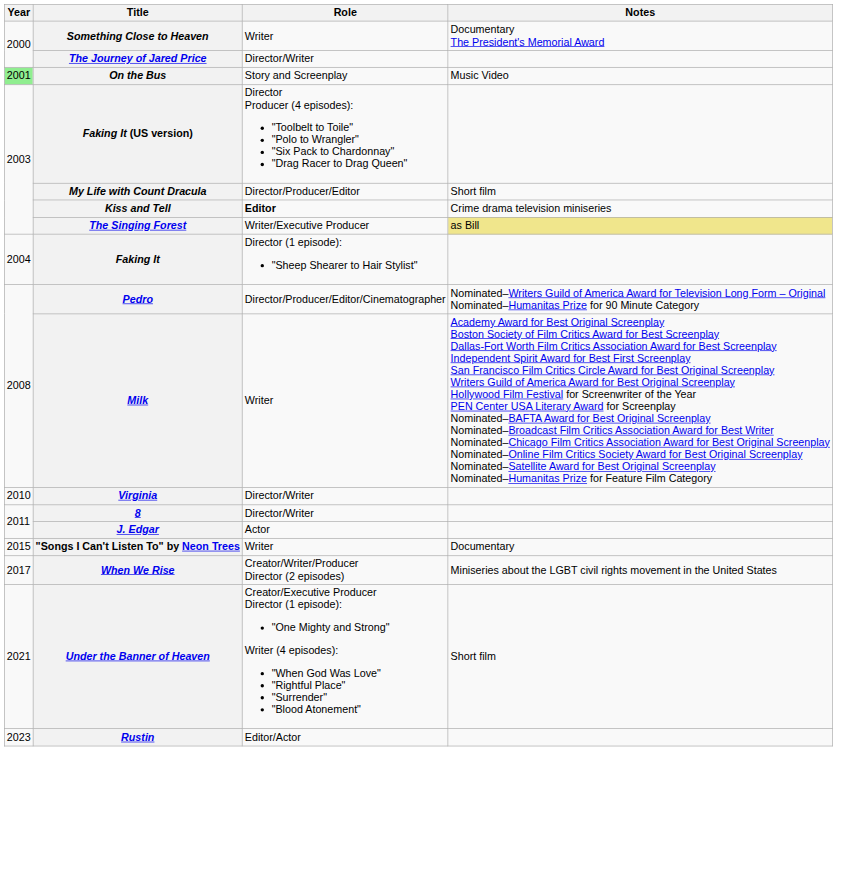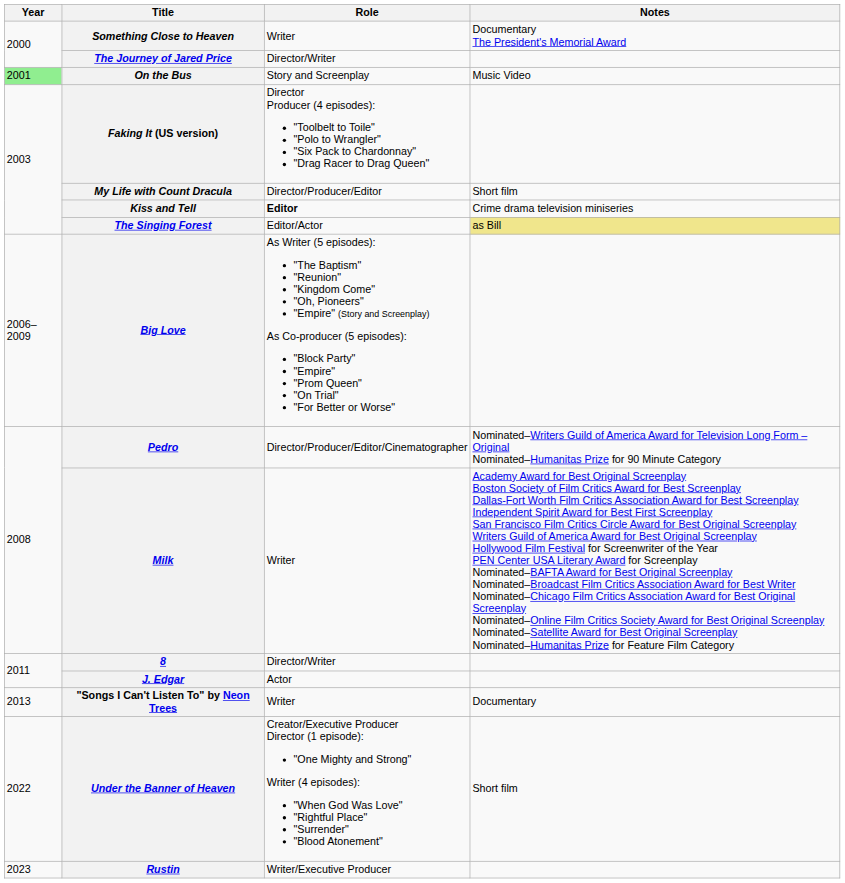 <table class="wikitable plainrowheaders sortable">
 <tr>
 <th scope="col">Year</th>
 <th scope="col">Title</th>
 <th scope="col">Role</th>
 <th scope="col" class="unsortable">Notes</th>
 </tr>
 <tr>
 <td rowspan=2>2000</td>
 <th scope="row"><em>Something Close to Heaven</em></th>
 <td>Writer</td>
 <td>Documentary<br><a href='#'>The President's Memorial Award</a></td>
 </tr>
 <tr>
 <th scope="row"><em><a href='#'>The Journey of Jared Price</a></em></th>
 <td>Director/Writer</td>
 <td></td>
 </tr>
 <tr>
 <td style="background: lightgreen;">2001</td>
 <th scope="row"><em>On the Bus</em></th>
 <td>Story and Screenplay</td>
 <td>Music Video</td>
 </tr>
 <tr>
 <td rowspan=4>2003</td>
 <th scope="row"><em>Faking It</em> (US version)</th>
 <td>Director<br>Producer (4 episodes):<ul><li>"Toolbelt to Toile"</li><li>"Polo to Wrangler"</li><li>"Six Pack to Chardonnay"</li><li>"Drag Racer to Drag Queen"</li></ul></td>
 <td></td>
 </tr>
 <tr>
 <th scope="row"><em>My Life with Count Dracula</em></th>
 <td>Director/Producer/Editor</td>
 <td>Short film</td>
 </tr>
 <tr>
 <th scope="row"><em>Kiss and Tell</em></th>
 <td><strong>Editor</strong></td>
 <td>Crime drama television miniseries</td>
 </tr>
 <tr>
 <th scope="row"><em><a href='#'>The Singing Forest</a></em></th>
-<td>Writer/Executive Producer</td>
+<td>Editor/Actor</td>
 <td style="background: khaki;">as Bill</td>
 </tr>
 <tr>
-<td>2004</td>
-<th scope="row"><em>Faking It</em></th>
-<td>Director (1 episode):<br><ul><li>"Sheep Shearer to Hair Stylist"</li></ul></td>
+<td>2006–2009</td>
+<th scope="row"><em><a href='#'>Big Love</a></em></th>
+<td>As Writer (5 episodes):<br><ul><li>"The Baptism"</li><li>"Reunion"</li><li>"Kingdom Come"</li><li>"Oh, Pioneers"</li><li>"Empire" <small>(Story and Screenplay)</small></li></ul>As Co-producer (5 episodes):<ul><li>"Block Party"</li><li>"Empire"</li><li>"Prom Queen"</li><li>"On Trial"</li><li>"For Better or Worse"</li></ul></td>
 <td></td>
 </tr>
 <tr>
 <td rowspan=2>2008</td>
 <th scope="row"><em><a href='#'>Pedro</a></em></th>
 <td>Director/Producer/Editor/Cinematographer</td>
 <td>Nominated–<a href='#'>Writers Guild of America Award for Television Long Form – Original</a><br>Nominated–<a href='#'>Humanitas Prize</a> for 90 Minute Category</td>
 </tr>
 <tr>
 <th scope="row"><em><a href='#'>Milk</a></em></th>
 <td>Writer</td>
 <td><a href='#'>Academy Award for Best Original Screenplay</a><br><a href='#'>Boston Society of Film Critics Award for Best Screenplay</a><br><a href='#'>Dallas-Fort Worth Film Critics Association Award for Best Screenplay</a><br><a href='#'>Independent Spirit Award for Best First Screenplay</a><br><a href='#'>San Francisco Film Critics Circle Award for Best Original Screenplay</a><br><a href='#'>Writers Guild of America Award for Best Original Screenplay</a><br><a href='#'>Hollywood Film Festival</a> for Screenwriter of the Year<br><a href='#'>PEN Center USA Literary Award</a> for Screenplay<br>Nominated–<a href='#'>BAFTA Award for Best Original Screenplay</a><br>Nominated–<a href='#'>Broadcast Film Critics Association Award for Best Writer</a><br>Nominated–<a href='#'>Chicago Film Critics Association Award for Best Original Screenplay</a><br>Nominated–<a href='#'>Online Film Critics Society Award for Best Original Screenplay</a><br>Nominated–<a href='#'>Satellite Award for Best Original Screenplay</a><br>Nominated–<a href='#'>Humanitas Prize</a> for Feature Film Category<br></td>
 </tr>
 <tr>
-<td>2010</td>
-<th scope="row"><em><a href='#'>Virginia</a></em></th>
-<td>Director/Writer</td>
-<td></td>
-</tr>
-<tr>
 <td rowspan=2>2011</td>
 <th scope="row"><em><a href='#'>8</a></em></th>
 <td>Director/Writer</td>
 <td></td>
 </tr>
 <tr>
 <th scope="row"><em><a href='#'>J. Edgar</a></em></th>
 <td>Actor</td>
 <td></td>
 </tr>
 <tr>
-<td>2015</td>
+<td>2013</td>
 <th scope="row">"Songs I Can't Listen To" by <a href='#'>Neon Trees</a></th>
 <td>Writer</td>
 <td>Documentary</td>
 </tr>
 <tr>
-<td>2017</td>
-<th scope="row"><em><a href='#'>When We Rise</a></em></th>
-<td>Creator/Writer/Producer<br>Director (2 episodes)</td>
-<td>Miniseries about the LGBT civil rights movement in the United States</td>
-</tr>
-<tr>
-<td>2021</td>
+<td>2022</td>
 <th scope="row"><em><a href='#'>Under the Banner of Heaven</a></em></th>
 <td>Creator/Executive Producer<br>Director (1 episode):<ul><li>"One Mighty and Strong"</li></ul>Writer (4 episodes):<ul><li>"When God Was Love"</li><li>"Rightful Place"</li><li>"Surrender"</li><li>"Blood Atonement"</li></ul></td>
 <td>Short film</td>
 </tr>
 <tr>
 <td>2023</td>
 <th scope="row"><em><a href='#'>Rustin</a></em></th>
-<td>Editor/Actor</td>
+<td>Writer/Executive Producer</td>
 <td></td>
 </tr>
 </table>
